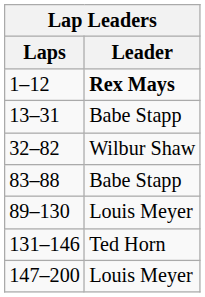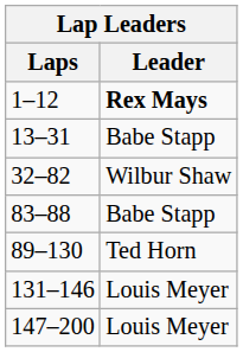 <table class="wikitable">
 <tr>
 <th colspan=2>Lap Leaders</th>
 </tr>
 <tr>
 <th>Laps</th>
 <th>Leader</th>
 </tr>
 <tr>
 <td>1–12</td>
 <td><strong>Rex Mays</strong></td>
 </tr>
 <tr>
 <td>13–31</td>
 <td>Babe Stapp</td>
 </tr>
 <tr>
 <td>32–82</td>
 <td>Wilbur Shaw</td>
 </tr>
 <tr>
 <td>83–88</td>
 <td>Babe Stapp</td>
 </tr>
 <tr>
 <td>89–130</td>
-<td>Louis Meyer</td>
+<td>Ted Horn</td>
 </tr>
 <tr>
 <td>131–146</td>
-<td>Ted Horn</td>
+<td>Louis Meyer</td>
 </tr>
 <tr>
 <td>147–200</td>
 <td>Louis Meyer</td>
 </tr>
 </table>
